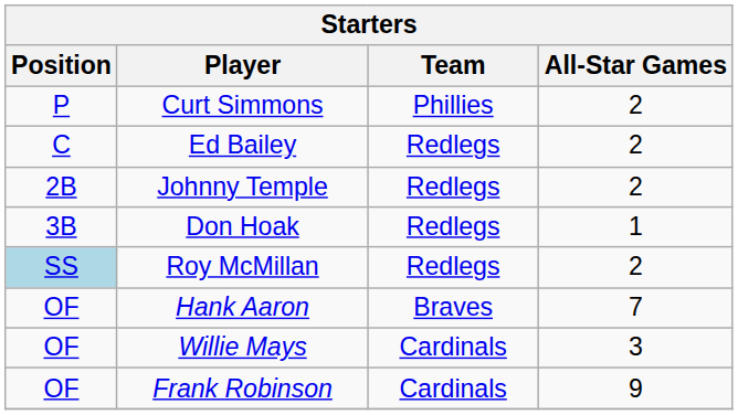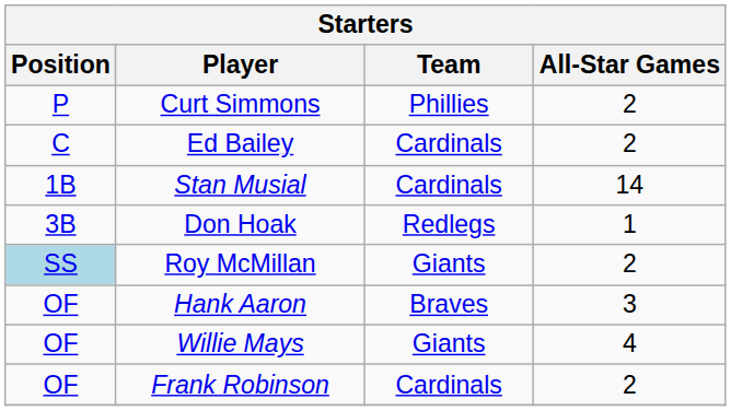 <table class="wikitable" style="font-size: 100%; text-align:center;">
 <tr>
 <th colspan="4">Starters</th>
 </tr>
 <tr>
 <th>Position</th>
 <th width="150">Player</th>
 <th width="100">Team</th>
 <th>All-Star Games</th>
 </tr>
 <tr>
 <td><a href='#'>P</a></td>
 <td><a href='#'>Curt Simmons</a></td>
 <td><a href='#'>Phillies</a></td>
 <td>2</td>
 </tr>
 <tr>
 <td><a href='#'>C</a></td>
 <td><a href='#'>Ed Bailey</a></td>
-<td><a href='#'>Redlegs</a></td>
+<td><a href='#'>Cardinals</a></td>
 <td>2</td>
 </tr>
 <tr>
-<td><a href='#'>2B</a></td>
-<td><a href='#'>Johnny Temple</a></td>
-<td><a href='#'>Redlegs</a></td>
-<td>2</td>
+<td><a href='#'>1B</a></td>
+<td><em><a href='#'>Stan Musial</a></em></td>
+<td><a href='#'>Cardinals</a></td>
+<td>14</td>
 </tr>
 <tr>
 <td><a href='#'>3B</a></td>
 <td><a href='#'>Don Hoak</a></td>
 <td><a href='#'>Redlegs</a></td>
 <td>1</td>
 </tr>
 <tr>
 <td style="background: lightblue;"><a href='#'>SS</a></td>
 <td><a href='#'>Roy McMillan</a></td>
-<td><a href='#'>Redlegs</a></td>
+<td><a href='#'>Giants</a></td>
 <td>2</td>
 </tr>
 <tr>
 <td><a href='#'>OF</a></td>
 <td><em><a href='#'>Hank Aaron</a></em></td>
 <td><a href='#'>Braves</a></td>
-<td>7</td>
+<td>3</td>
 </tr>
 <tr>
 <td><a href='#'>OF</a></td>
 <td><em><a href='#'>Willie Mays</a></em></td>
-<td><a href='#'>Cardinals</a></td>
-<td>3</td>
+<td><a href='#'>Giants</a></td>
+<td>4</td>
 </tr>
 <tr>
 <td><a href='#'>OF</a></td>
 <td><em><a href='#'>Frank Robinson</a></em></td>
 <td><a href='#'>Cardinals</a></td>
-<td>9</td>
+<td>2</td>
 </tr>
 <tr>
 </tr>
 </table>
